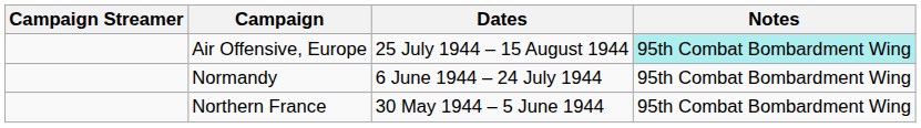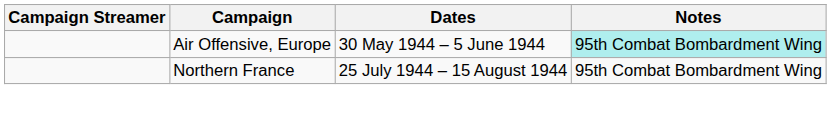 <table class="wikitable">
 <tr style="background:#efefef;">
 <th>Campaign Streamer</th>
 <th>Campaign</th>
 <th>Dates</th>
 <th>Notes</th>
 </tr>
 <tr>
 <td></td>
 <td>Air Offensive, Europe</td>
-<td>25 July 1944 – 15 August 1944</td>
+<td>30 May 1944 – 5 June 1944</td>
 <td style="background: paleturquoise;">95th Combat Bombardment Wing</td>
 </tr>
 <tr>
 <td></td>
-<td>Normandy</td>
-<td>6 June 1944 – 24 July 1944</td>
-<td>95th Combat Bombardment Wing</td>
-</tr>
-<tr>
-<td></td>
 <td>Northern France</td>
-<td>30 May 1944 – 5 June 1944</td>
+<td>25 July 1944 – 15 August 1944</td>
 <td>95th Combat Bombardment Wing</td>
 </tr>
 </table>
